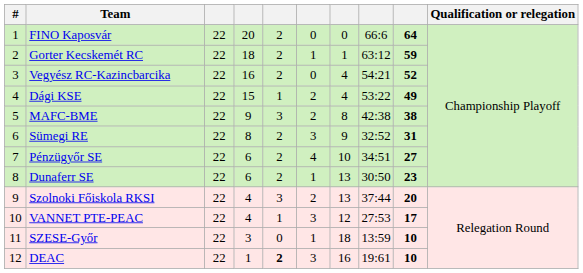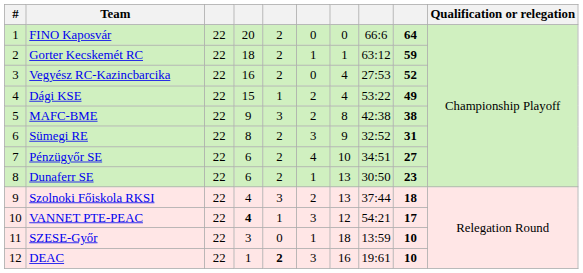 <table class="wikitable" style="text-align:center;">
 <tr>
 <th width=20>#</th>
 <th width=215>Team</th>
 <th width=30></th>
 <th width=28></th>
 <th width=35></th>
 <th width=35></th>
 <th width=28></th>
 <th width=30></th>
 <th width=35></th>
 <th>Qualification or relegation</th>
 </tr>
 <tr style="background: #D0F0C0;">
 <td>1</td>
 <td align=left> <a href='#'>FINO Kaposvár</a></td>
 <td>22</td>
 <td>20</td>
 <td>2</td>
 <td>0</td>
 <td>0</td>
 <td>66:6</td>
 <td><strong>64</strong></td>
 <td rowspan=8>Championship Playoff</td>
 </tr>
 <tr style="background: #D0F0C0;">
 <td>2</td>
 <td align=left> <a href='#'>Gorter Kecskemét RC</a></td>
 <td>22</td>
 <td>18</td>
 <td>2</td>
 <td>1</td>
 <td>1</td>
 <td>63:12</td>
 <td><strong>59</strong></td>
 </tr>
 <tr style="background: #D0F0C0;">
 <td>3</td>
 <td align=left> <a href='#'>Vegyész RC-Kazincbarcika</a></td>
 <td>22</td>
 <td>16</td>
 <td>2</td>
 <td>0</td>
 <td>4</td>
-<td>54:21</td>
+<td>27:53</td>
 <td><strong>52</strong></td>
 </tr>
 <tr style="background: #D0F0C0;">
 <td>4</td>
 <td align=left> <a href='#'>Dági KSE</a></td>
 <td>22</td>
 <td>15</td>
 <td>1</td>
 <td>2</td>
 <td>4</td>
 <td>53:22</td>
 <td><strong>49</strong></td>
 </tr>
 <tr style="background: #D0F0C0;">
 <td>5</td>
 <td align=left> <a href='#'>MAFC-BME</a></td>
 <td>22</td>
 <td>9</td>
 <td>3</td>
 <td>2</td>
 <td>8</td>
 <td>42:38</td>
 <td><strong>38</strong></td>
 </tr>
 <tr style="background: #D0F0C0;">
 <td>6</td>
 <td align=left> <a href='#'>Sümegi RE</a></td>
 <td>22</td>
 <td>8</td>
 <td>2</td>
 <td>3</td>
 <td>9</td>
 <td>32:52</td>
 <td><strong>31</strong></td>
 </tr>
 <tr style="background: #D0F0C0;">
 <td>7</td>
 <td align=left> <a href='#'>Pénzügyőr SE</a></td>
 <td>22</td>
 <td>6</td>
 <td>2</td>
 <td>4</td>
 <td>10</td>
 <td>34:51</td>
 <td><strong>27</strong></td>
 </tr>
 <tr style="background: #D0F0C0;">
 <td>8</td>
 <td align=left> <a href='#'>Dunaferr SE</a></td>
 <td>22</td>
 <td>6</td>
 <td>2</td>
 <td>1</td>
 <td>13</td>
 <td>30:50</td>
 <td><strong>23</strong></td>
 </tr>
 <tr style="background: #FFE6E6;">
 <td>9</td>
 <td align=left> <a href='#'>Szolnoki Főiskola RKSI</a></td>
 <td>22</td>
 <td>4</td>
 <td>3</td>
 <td>2</td>
 <td>13</td>
 <td>37:44</td>
-<td><strong>20</strong></td>
+<td><strong>18</strong></td>
 <td rowspan=4>Relegation Round</td>
 </tr>
 <tr style="background: #FFE6E6;">
 <td>10</td>
 <td align=left> <a href='#'>VANNET PTE-PEAC</a></td>
 <td>22</td>
-<td>4</td>
+<td><strong>4</strong></td>
 <td>1</td>
 <td>3</td>
 <td>12</td>
-<td>27:53</td>
+<td>54:21</td>
 <td><strong>17</strong></td>
 </tr>
 <tr style="background: #FFE6E6;">
 <td>11</td>
 <td align=left> <a href='#'>SZESE-Győr</a></td>
 <td>22</td>
 <td>3</td>
 <td>0</td>
 <td>1</td>
 <td>18</td>
 <td>13:59</td>
 <td><strong>10</strong></td>
 </tr>
 <tr style="background: #FFE6E6;">
 <td>12</td>
 <td align=left> <a href='#'>DEAC</a></td>
 <td>22</td>
 <td>1</td>
 <td><strong>2</strong></td>
 <td>3</td>
 <td>16</td>
 <td>19:61</td>
 <td><strong>10</strong></td>
 </tr>
 </table>
